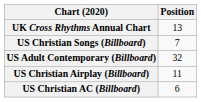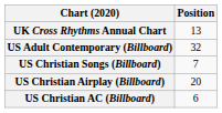 <table class="wikitable sortable plainrowheaders" style="text-align:center">
 <tr>
 <th scope="col">Chart (2020)</th>
 <th scope="col">Position</th>
 </tr>
 <tr>
 <th scope="row">UK <em> Cross Rhythms</em> Annual Chart</th>
 <td>13</td>
 </tr>
 <tr>
+<th scope="row">US Adult Contemporary (<em>Billboard</em>)</th>
+<td>32</td>
+</tr>
+<tr>
 <th scope="row">US Christian Songs (<em>Billboard</em>)</th>
 <td>7</td>
 </tr>
 <tr>
-<th scope="row">US Adult Contemporary (<em>Billboard</em>)</th>
-<td>32</td>
-</tr>
-<tr>
 <th scope="row">US Christian Airplay (<em>Billboard</em>)</th>
-<td>11</td>
+<td>20</td>
 </tr>
 <tr>
 <th scope="row">US Christian AC (<em>Billboard</em>)</th>
 <td>6</td>
 </tr>
 </table>
